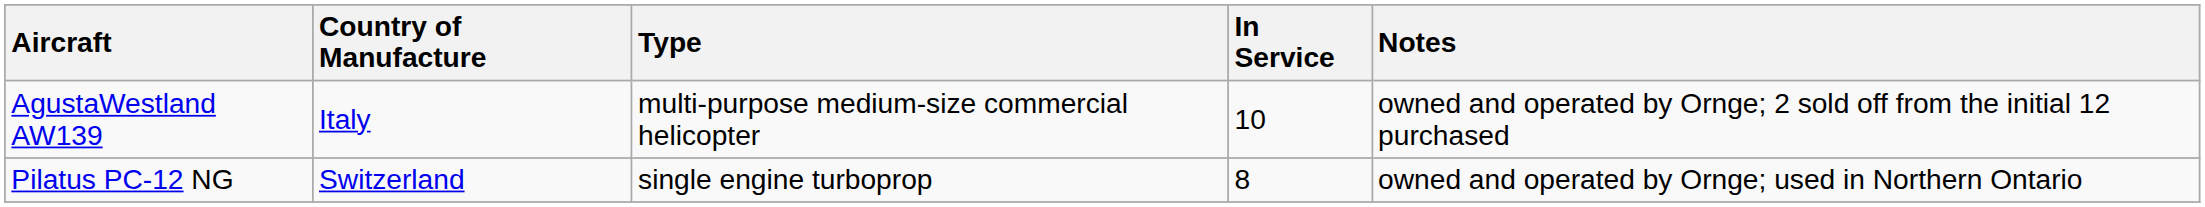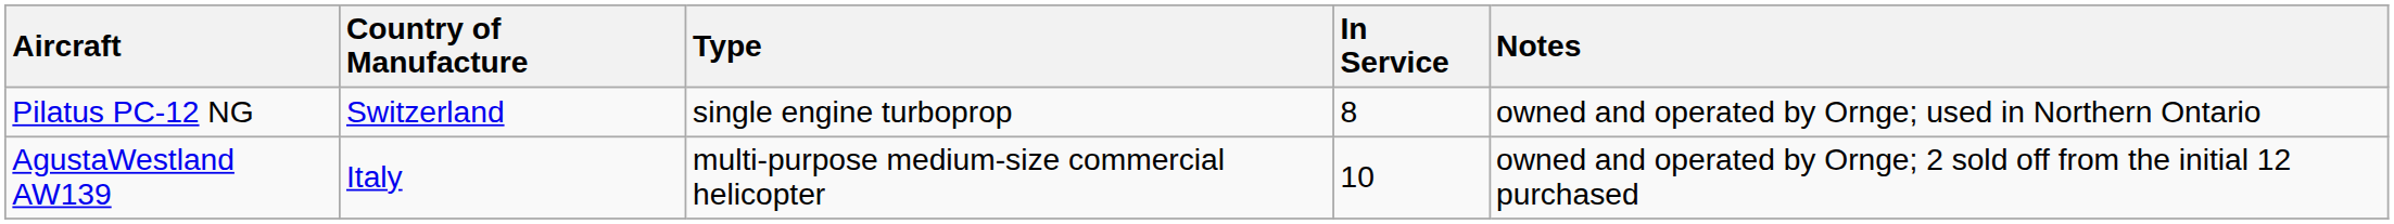 <table class="wikitable">
 <tr>
 <th style="text-align: left;">Aircraft</th>
 <th style="text-align: left;">Country of Manufacture</th>
 <th style="text-align: left;">Type</th>
 <th style="text-align: left;">In Service</th>
 <th style="text-align: left;">Notes</th>
 </tr>
 <tr>
+<td><a href='#'>Pilatus PC-12</a> NG</td>
+<td><a href='#'>Switzerland</a></td>
+<td>single engine turboprop</td>
+<td>8</td>
+<td>owned and operated by Ornge; used in Northern Ontario</td>
+</tr>
+<tr>
 <td><a href='#'>AgustaWestland AW139</a></td>
 <td><a href='#'>Italy</a></td>
 <td>multi-purpose medium-size commercial helicopter</td>
 <td>10</td>
 <td>owned and operated by Ornge; 2 sold off from the initial 12 purchased</td>
 </tr>
-<tr>
-<td><a href='#'>Pilatus PC-12</a> NG</td>
-<td><a href='#'>Switzerland</a></td>
-<td>single engine turboprop</td>
-<td>8</td>
-<td>owned and operated by Ornge; used in Northern Ontario</td>
-</tr>
 </table>
